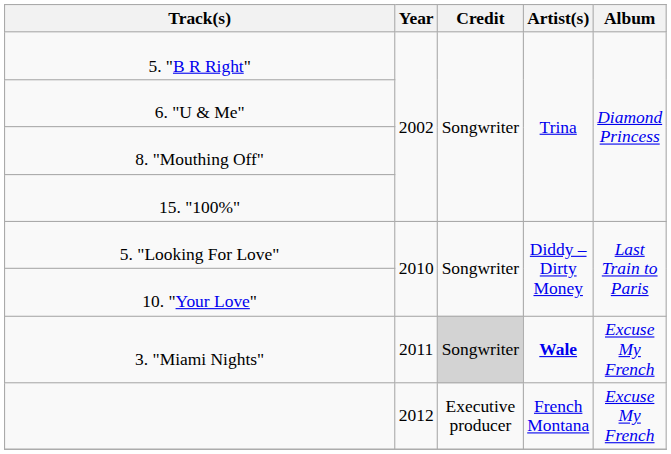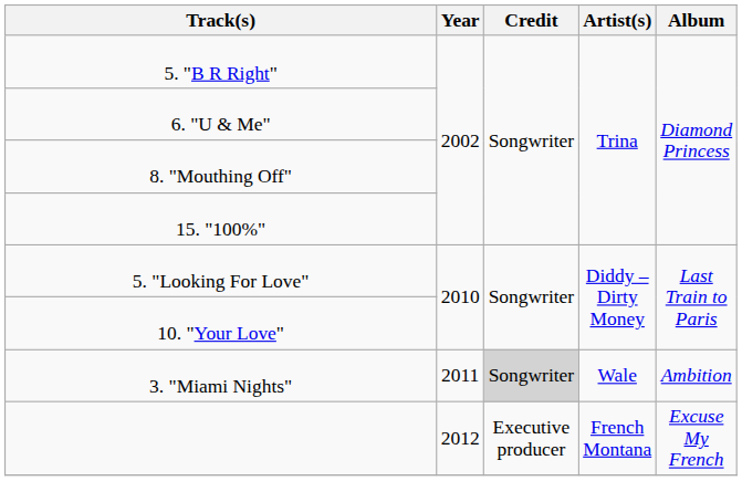 <table class="wikitable plainrowheaders" style="text-align:center;">
 <tr>
 <th scope="col" style="width:24em;">Track(s)</th>
 <th scope="col" style="width:1em;">Year</th>
 <th scope="col">Credit</th>
 <th scope="col">Artist(s)</th>
 <th scope="col">Album</th>
 </tr>
 <tr>
 <td><br>5. "<a href='#'>B R Right</a>"<br></td>
 <td rowspan="4">2002</td>
 <td rowspan="4">Songwriter</td>
 <td rowspan="4"><a href='#'>Trina</a></td>
 <td rowspan="4"><em><a href='#'>Diamond Princess</a></em></td>
 </tr>
 <tr>
 <td><br>6. "U & Me"</td>
 </tr>
 <tr>
 <td><br>8. "Mouthing Off"</td>
 </tr>
 <tr>
 <td><br>15. "100%"</td>
 </tr>
 <tr>
 <td><br>5. "Looking For Love"<br></td>
 <td rowspan="2">2010</td>
 <td rowspan="2">Songwriter</td>
 <td rowspan="2"><a href='#'>Diddy –</a><a href='#'> Dirty Money</a></td>
 <td rowspan="2"><em><a href='#'>Last Train to Paris</a></em></td>
 </tr>
 <tr>
 <td><br>10. "<a href='#'>Your Love</a>"<br></td>
 </tr>
 <tr>
 <td><br>3. "Miami Nights"</td>
 <td>2011</td>
 <td style="background: lightgrey;">Songwriter</td>
-<td><strong><a href='#'>Wale</a></strong></td>
-<td><em><a href='#'>Excuse My French</a></em></td>
+<td><a href='#'>Wale</a></td>
+<td><em><a href='#'>Ambition</a></em></td>
 </tr>
 <tr>
 <td></td>
 <td>2012</td>
 <td>Executive producer</td>
 <td><a href='#'>French Montana</a></td>
 <td><em><a href='#'>Excuse My French</a></em></td>
 </tr>
 <tr>
 </tr>
 </table>
